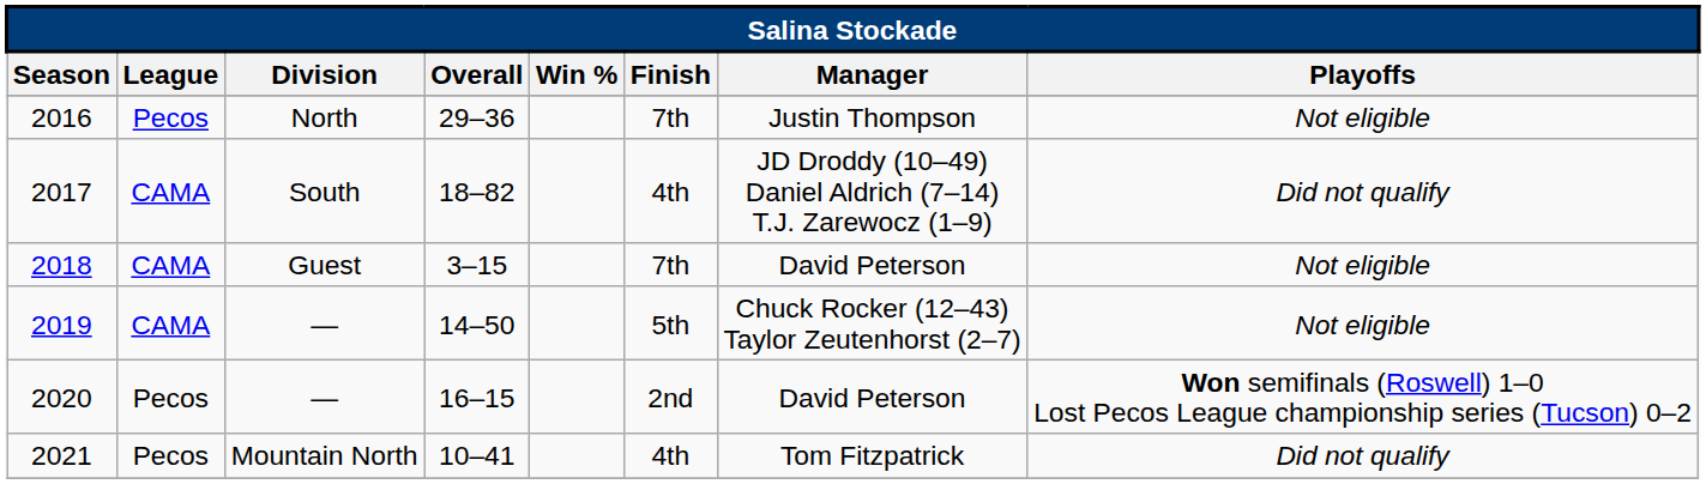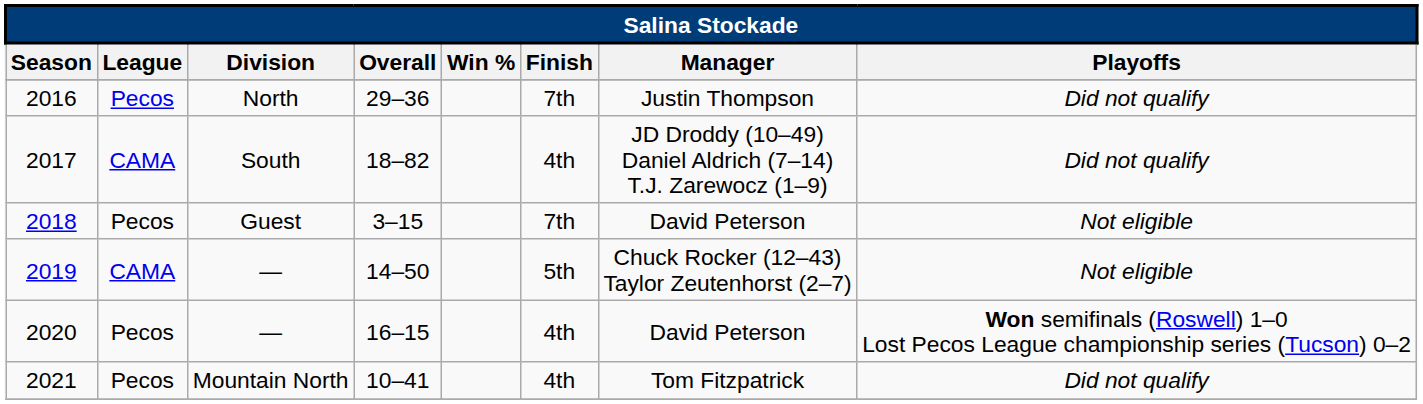 <table class="wikitable plainrowheaders" style="text-align:center; font-size:95%">
 <tr>
 <th colspan="8" style="border:2px solid #000000; background-color:#003C78; color:#FFFFFF">Salina Stockade</th>
 </tr>
 <tr>
 <th>Season</th>
 <th>League</th>
 <th>Division</th>
 <th>Overall</th>
 <th>Win %</th>
 <th>Finish</th>
 <th>Manager</th>
 <th>Playoffs</th>
 </tr>
 <tr align="center">
 </tr>
 <tr>
 <td>2016</td>
 <td><a href='#'>Pecos</a></td>
 <td>North</td>
 <td>29–36</td>
 <td></td>
 <td>7th</td>
 <td>Justin Thompson</td>
-<td><em>Not eligible</em></td>
+<td><em>Did not qualify</em></td>
 </tr>
 <tr align="center">
 <td>2017</td>
 <td><a href='#'>CAMA</a></td>
 <td>South</td>
 <td>18–82</td>
 <td></td>
 <td>4th</td>
 <td>JD Droddy (10–49) <br> Daniel Aldrich (7–14) <br> T.J. Zarewocz (1–9)</td>
 <td><em>Did not qualify</em></td>
 </tr>
 <tr align="center">
 <td><a href='#'>2018</a></td>
-<td><a href='#'>CAMA</a></td>
+<td>Pecos</td>
 <td>Guest</td>
 <td>3–15</td>
 <td></td>
 <td>7th</td>
 <td>David Peterson</td>
 <td><em>Not eligible</em></td>
 </tr>
 <tr align="center">
 <td><a href='#'>2019</a></td>
 <td><a href='#'>CAMA</a></td>
 <td>—</td>
 <td>14–50</td>
 <td></td>
 <td>5th</td>
 <td>Chuck Rocker (12–43)<br> Taylor Zeutenhorst (2–7)</td>
 <td><em>Not eligible</em></td>
 </tr>
 <tr align="center">
 <td>2020</td>
 <td>Pecos</td>
 <td>—</td>
 <td>16–15</td>
 <td></td>
-<td>2nd</td>
+<td>4th</td>
 <td>David Peterson</td>
 <td><strong>Won</strong> semifinals (<a href='#'>Roswell</a>) 1–0 <br> Lost Pecos League championship series (<a href='#'>Tucson</a>) 0–2</td>
 </tr>
 <tr align="center">
 <td>2021</td>
 <td>Pecos</td>
 <td>Mountain North</td>
 <td>10–41</td>
 <td></td>
 <td>4th</td>
 <td>Tom Fitzpatrick</td>
 <td><em>Did not qualify</em></td>
 </tr>
 <tr>
 </tr>
 </table>
